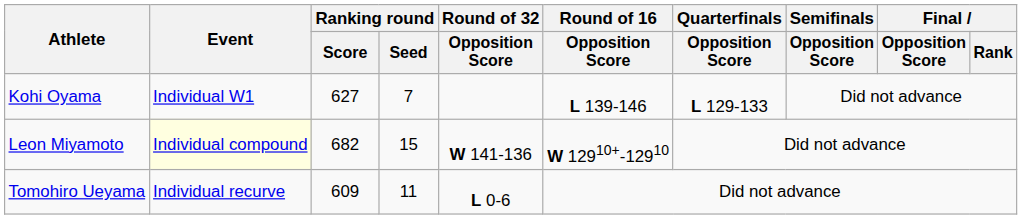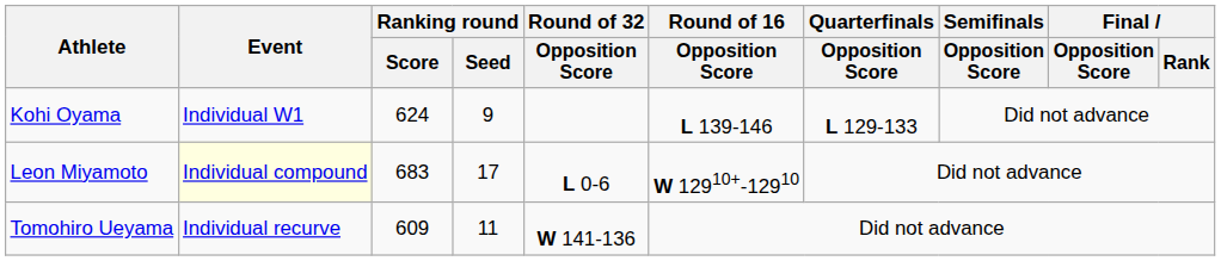 <table class="wikitable" style="font-size:90%">
 <tr>
 <th rowspan=2>Athlete</th>
 <th rowspan=2>Event</th>
 <th colspan="2">Ranking round</th>
 <th>Round of 32</th>
 <th>Round of 16</th>
 <th>Quarterfinals</th>
 <th>Semifinals</th>
 <th colspan="2">Final / </th>
 </tr>
 <tr style="font-size:95%">
 <th>Score</th>
 <th>Seed</th>
 <th>Opposition<br>Score</th>
 <th>Opposition<br>Score</th>
 <th>Opposition<br>Score</th>
 <th>Opposition<br>Score</th>
 <th>Opposition<br>Score</th>
 <th>Rank</th>
 </tr>
 <tr align=center>
 <td align=left><a href='#'>Kohi Oyama</a></td>
 <td align=left><a href='#'>Individual W1</a></td>
-<td>627</td>
-<td>7</td>
+<td>624</td>
+<td>9</td>
 <td></td>
 <td><br><strong>L</strong> 139-146</td>
 <td><br><strong>L</strong> 129-133</td>
 <td colspan=3>Did not advance</td>
 </tr>
 <tr align=center>
 <td align=left><a href='#'>Leon Miyamoto</a></td>
 <td align=left style="background: lightyellow;"><a href='#'>Individual compound</a></td>
-<td>682</td>
-<td>15</td>
-<td><br><strong>W</strong> 141-136</td>
+<td>683</td>
+<td>17</td>
+<td><br><strong>L</strong> 0-6</td>
 <td><br><strong>W</strong> 129<sup>10+</sup>-129<sup>10</sup></td>
 <td colspan=4>Did not advance</td>
 </tr>
 <tr align=center>
 <td align=left><a href='#'>Tomohiro Ueyama</a></td>
 <td align=left rowspan=3><a href='#'>Individual recurve</a></td>
 <td>609</td>
 <td>11</td>
-<td><br><strong>L</strong> 0-6</td>
+<td><br><strong>W</strong> 141-136</td>
 <td colspan=5>Did not advance</td>
 </tr>
 </table>
